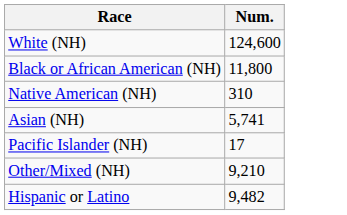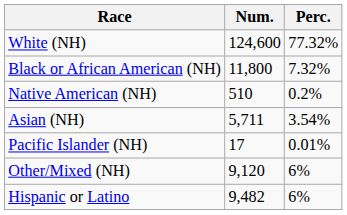 <table class="wikitable">
 <tr>
 <th>Race</th>
 <th>Num.</th>
+<th>Perc.</th>
 </tr>
 <tr>
 <td><a href='#'>White</a> (NH)</td>
 <td>124,600</td>
+<td>77.32%</td>
 </tr>
 <tr>
 <td><a href='#'>Black or African American</a> (NH)</td>
 <td>11,800</td>
+<td>7.32%</td>
 </tr>
 <tr>
 <td><a href='#'>Native American</a> (NH)</td>
-<td>310</td>
+<td>510</td>
+<td>0.2%</td>
 </tr>
 <tr>
 <td><a href='#'>Asian</a> (NH)</td>
-<td>5,741</td>
+<td>5,711</td>
+<td>3.54%</td>
 </tr>
 <tr>
 <td><a href='#'>Pacific Islander</a> (NH)</td>
 <td>17</td>
+<td>0.01%</td>
 </tr>
 <tr>
 <td><a href='#'>Other/Mixed</a> (NH)</td>
-<td>9,210</td>
+<td>9,120</td>
+<td>6%</td>
 </tr>
 <tr>
 <td><a href='#'>Hispanic</a> or <a href='#'>Latino</a></td>
 <td>9,482</td>
+<td>6%</td>
 </tr>
 </table>
